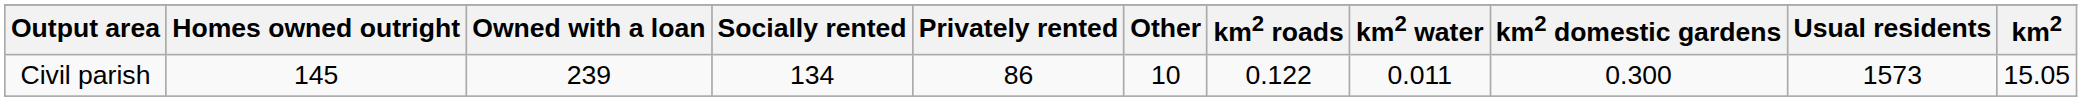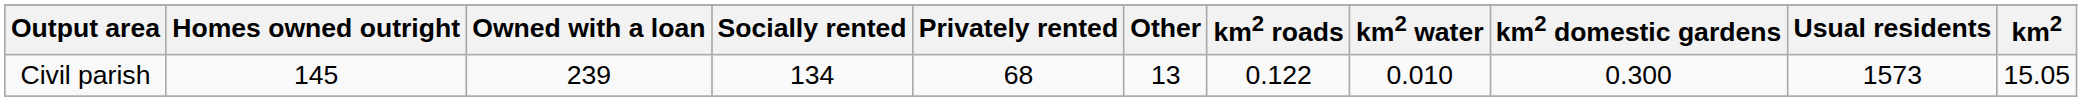 <table class="wikitable">
 <tr>
 </tr>
 <tr>
 <th>Output area</th>
 <th>Homes owned outright</th>
 <th>Owned with a loan</th>
 <th>Socially rented</th>
 <th>Privately rented</th>
 <th>Other</th>
 <th>km<sup>2</sup> roads</th>
 <th>km<sup>2</sup> water</th>
 <th>km<sup>2</sup>  domestic gardens</th>
 <th>Usual residents</th>
 <th>km<sup>2</sup></th>
 </tr>
 <tr align=center>
 <td>Civil parish</td>
 <td>145</td>
 <td>239</td>
 <td>134</td>
-<td>86</td>
-<td>10</td>
+<td>68</td>
+<td>13</td>
 <td>0.122</td>
-<td>0.011</td>
+<td>0.010</td>
 <td>0.300</td>
 <td>1573</td>
 <td>15.05</td>
 </tr>
 </table>
